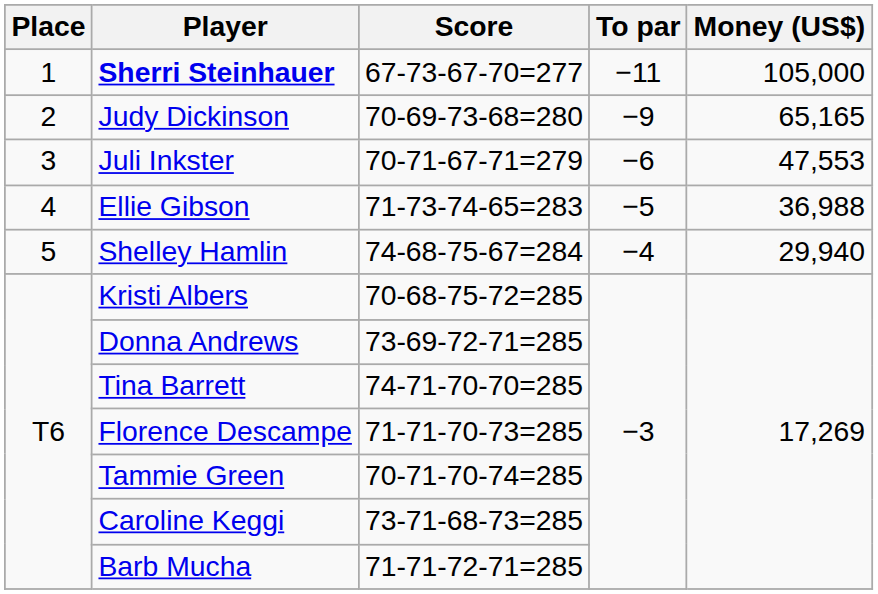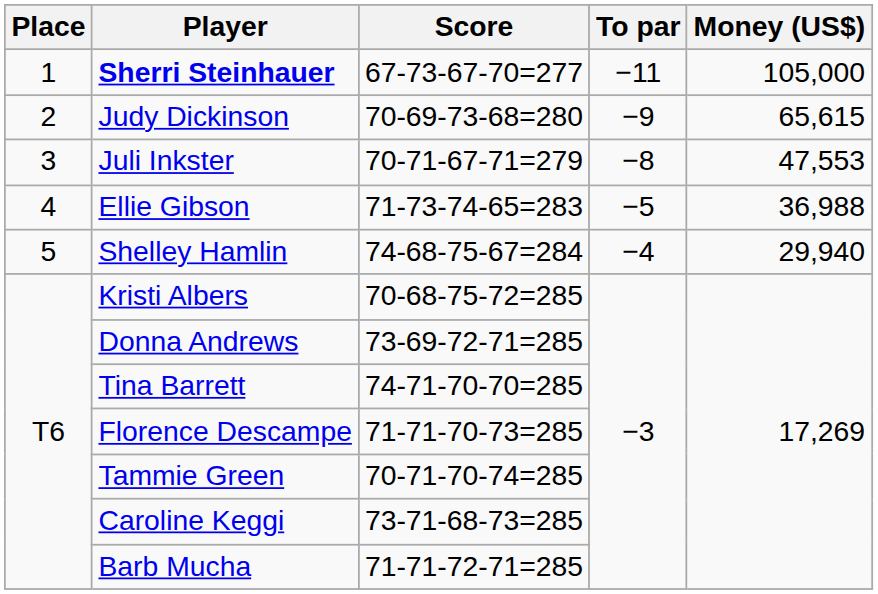 <table class="wikitable">
 <tr>
 <th>Place</th>
 <th>Player</th>
 <th>Score</th>
 <th>To par</th>
 <th>Money (US$)</th>
 </tr>
 <tr>
 <td align=center>1</td>
 <td> <strong><a href='#'>Sherri Steinhauer</a></strong></td>
 <td>67-73-67-70=277</td>
 <td align=center>−11</td>
 <td align=right>105,000</td>
 </tr>
 <tr>
 <td align=center>2</td>
 <td> <a href='#'>Judy Dickinson</a></td>
 <td>70-69-73-68=280</td>
 <td align=center>−9</td>
-<td align=right>65,165</td>
+<td align=right>65,615</td>
 </tr>
 <tr>
 <td align=center>3</td>
 <td> <a href='#'>Juli Inkster</a></td>
 <td>70-71-67-71=279</td>
-<td align=center>−6</td>
+<td align=center>−8</td>
 <td align=right>47,553</td>
 </tr>
 <tr>
 <td align=center>4</td>
 <td> <a href='#'>Ellie Gibson</a></td>
 <td>71-73-74-65=283</td>
 <td align=center>−5</td>
 <td align=right>36,988</td>
 </tr>
 <tr>
 <td align=center>5</td>
 <td> <a href='#'>Shelley Hamlin</a></td>
 <td>74-68-75-67=284</td>
 <td align=center>−4</td>
 <td align=right>29,940</td>
 </tr>
 <tr>
 <td rowspan="7" align=center>T6</td>
 <td> <a href='#'>Kristi Albers</a></td>
 <td>70-68-75-72=285</td>
 <td rowspan="7" align=center>−3</td>
 <td rowspan="7" align=right>17,269</td>
 </tr>
 <tr>
 <td> <a href='#'>Donna Andrews</a></td>
 <td>73-69-72-71=285</td>
 </tr>
 <tr>
 <td> <a href='#'>Tina Barrett</a></td>
 <td>74-71-70-70=285</td>
 </tr>
 <tr>
 <td> <a href='#'>Florence Descampe</a></td>
 <td>71-71-70-73=285</td>
 </tr>
 <tr>
 <td> <a href='#'>Tammie Green</a></td>
 <td>70-71-70-74=285</td>
 </tr>
 <tr>
 <td> <a href='#'>Caroline Keggi</a></td>
 <td>73-71-68-73=285</td>
 </tr>
 <tr>
 <td> <a href='#'>Barb Mucha</a></td>
 <td>71-71-72-71=285</td>
 </tr>
 </table>
